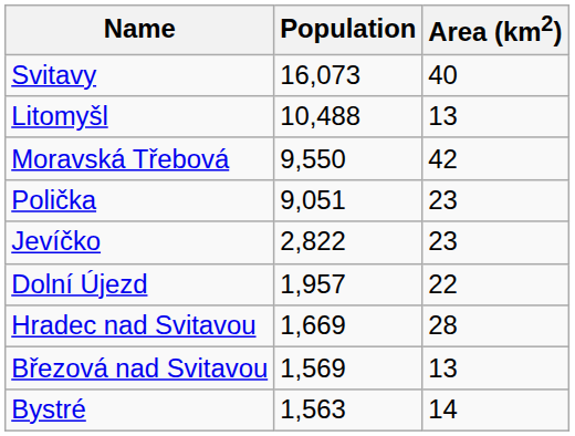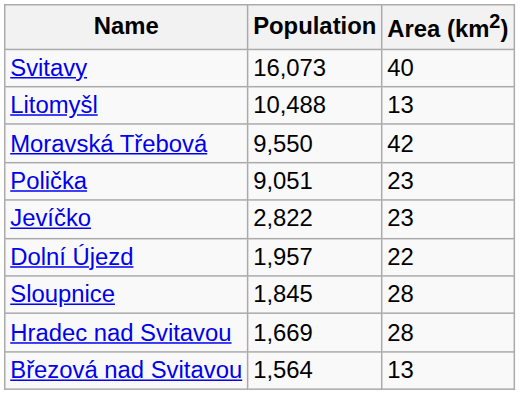 <table class="wikitable sortable">
 <tr>
 <th>Name</th>
 <th>Population</th>
 <th>Area (km<sup>2</sup>)</th>
 </tr>
 <tr>
 <td><a href='#'>Svitavy</a></td>
 <td>16,073</td>
 <td>40</td>
 </tr>
 <tr>
 <td><a href='#'>Litomyšl</a></td>
 <td>10,488</td>
 <td>13</td>
 </tr>
 <tr>
 <td><a href='#'>Moravská Třebová</a></td>
 <td>9,550</td>
 <td>42</td>
 </tr>
 <tr>
 <td><a href='#'>Polička</a></td>
 <td>9,051</td>
 <td>23</td>
 </tr>
 <tr>
 <td><a href='#'>Jevíčko</a></td>
 <td>2,822</td>
 <td>23</td>
 </tr>
 <tr>
 <td><a href='#'>Dolní Újezd</a></td>
 <td>1,957</td>
 <td>22</td>
 </tr>
 <tr>
+<td><a href='#'>Sloupnice</a></td>
+<td>1,845</td>
+<td>28</td>
+</tr>
+<tr>
 <td><a href='#'>Hradec nad Svitavou</a></td>
 <td>1,669</td>
 <td>28</td>
 </tr>
 <tr>
 <td><a href='#'>Březová nad Svitavou</a></td>
-<td>1,569</td>
+<td>1,564</td>
 <td>13</td>
 </tr>
-<tr>
-<td><a href='#'>Bystré</a></td>
-<td>1,563</td>
-<td>14</td>
-</tr>
 </table>
